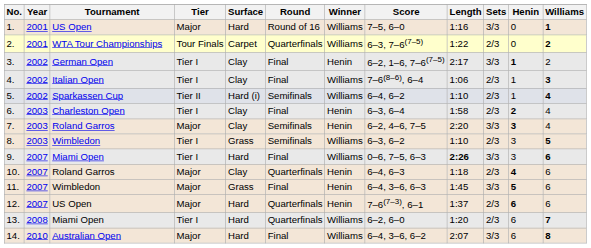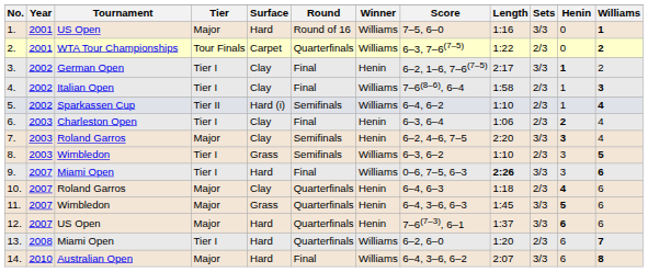 <table class="sortable wikitable">
 <tr style="background:#uiit">
 </tr>
 <tr>
 <th>No.</th>
 <th>Year</th>
 <th width=200>Tournament</th>
 <th>Tier</th>
 <th>Surface</th>
 <th>Round</th>
 <th>Winner</th>
 <th width=130>Score</th>
 <th>Length</th>
 <th>Sets</th>
 <th width=50>Henin</th>
 <th>Williams</th>
 </tr>
 <tr style="background:#f3e6d7;">
 <td>1.</td>
 <td><a href='#'>2001</a></td>
 <td><a href='#'>US Open</a></td>
 <td>Major</td>
 <td>Hard</td>
 <td>Round of 16</td>
 <td>Williams</td>
 <td>7–5, 6–0</td>
 <td>1:16</td>
 <td>3/3</td>
 <td>0</td>
 <td><strong>1</strong></td>
 </tr>
 <tr bgcolor="#ffffcc">
 <td>2.</td>
 <td><a href='#'>2001</a></td>
 <td><a href='#'>WTA Tour Championships</a></td>
 <td>Tour Finals</td>
 <td>Carpet</td>
 <td>Quarterfinals</td>
 <td>Williams</td>
 <td>6–3, 7–6<sup>(7–5)</sup></td>
 <td>1:22</td>
 <td>2/3</td>
 <td>0</td>
 <td><strong>2</strong></td>
 </tr>
 <tr bgcolor="#e9e9e9">
 <td>3.</td>
 <td><a href='#'>2002</a></td>
 <td><a href='#'>German Open</a></td>
 <td>Tier I</td>
 <td>Clay</td>
 <td>Final</td>
 <td>Henin</td>
 <td>6–2, 1–6, 7–6<sup>(7–5)</sup></td>
 <td>2:17</td>
 <td>3/3</td>
 <td><strong>1</strong></td>
 <td>2</td>
 </tr>
 <tr bgcolor="#e9e9e9">
 <td>4.</td>
 <td><a href='#'>2002</a></td>
 <td><a href='#'>Italian Open</a></td>
 <td>Tier I</td>
 <td>Clay</td>
 <td>Final</td>
 <td>Williams</td>
 <td>7–6<sup>(8–6)</sup>, 6–4</td>
-<td>1:06</td>
+<td>1:58</td>
 <td>2/3</td>
 <td>1</td>
 <td><strong>3</strong></td>
 </tr>
 <tr bgcolor="#dfe2e9">
 <td>5.</td>
 <td><a href='#'>2002</a></td>
 <td><a href='#'>Sparkassen Cup</a></td>
 <td>Tier II</td>
 <td>Hard (i)</td>
 <td>Semifinals</td>
 <td>Williams</td>
 <td>6–4, 6–2</td>
 <td>1:10</td>
 <td>2/3</td>
 <td>1</td>
 <td><strong>4</strong></td>
 </tr>
 <tr bgcolor="#e9e9e9">
 <td>6.</td>
 <td><a href='#'>2003</a></td>
 <td><a href='#'>Charleston Open</a></td>
 <td>Tier I</td>
 <td>Clay</td>
 <td>Final</td>
 <td>Henin</td>
 <td>6–3, 6–4</td>
-<td>1:58</td>
+<td>1:06</td>
 <td>2/3</td>
 <td><strong>2</strong></td>
 <td>4</td>
 </tr>
 <tr style="background:#f3e6d7;">
 <td>7.</td>
 <td><a href='#'>2003</a></td>
 <td><a href='#'>Roland Garros</a></td>
 <td>Major</td>
 <td>Clay</td>
 <td>Semifinals</td>
 <td>Henin</td>
 <td>6–2, 4–6, 7–5</td>
 <td>2:20</td>
 <td>3/3</td>
 <td><strong>3</strong></td>
 <td>4</td>
 </tr>
 <tr style="background:#f3e6d7;">
 <td>8.</td>
 <td><a href='#'>2003</a></td>
 <td><a href='#'>Wimbledon</a></td>
 <td>Tier I</td>
 <td>Grass</td>
 <td>Semifinals</td>
 <td>Williams</td>
 <td>6–3, 6–2</td>
 <td>1:10</td>
 <td>2/3</td>
 <td>3</td>
 <td><strong>5</strong></td>
 </tr>
 <tr bgcolor="#e9e9e9">
 <td>9.</td>
 <td><a href='#'>2007</a></td>
 <td><a href='#'>Miami Open</a></td>
 <td>Tier I</td>
 <td>Hard</td>
 <td>Final</td>
 <td>Williams</td>
 <td>0–6, 7–5, 6–3</td>
 <td><strong>2:26</strong></td>
 <td>3/3</td>
 <td>3</td>
 <td><strong>6</strong></td>
 </tr>
 <tr style="background:#f3e6d7;">
 <td>10.</td>
 <td><a href='#'>2007</a></td>
 <td>Roland Garros</td>
 <td>Major</td>
 <td>Clay</td>
 <td>Quarterfinals</td>
 <td>Henin</td>
 <td>6–4, 6–3</td>
 <td>1:18</td>
 <td>2/3</td>
 <td><strong>4</strong></td>
 <td>6</td>
 </tr>
 <tr style="background:#f3e6d7;">
 <td>11.</td>
 <td><a href='#'>2007</a></td>
 <td>Wimbledon</td>
 <td>Major</td>
 <td>Grass</td>
-<td>Final</td>
+<td>Quarterfinals</td>
 <td>Henin</td>
 <td>6–4, 3–6, 6–3</td>
 <td>1:45</td>
 <td>3/3</td>
 <td><strong>5</strong></td>
 <td>6</td>
 </tr>
 <tr style="background:#f3e6d7;">
 <td>12.</td>
 <td><a href='#'>2007</a></td>
 <td>US Open</td>
 <td>Major</td>
 <td>Hard</td>
 <td>Quarterfinals</td>
 <td>Henin</td>
 <td>7–6<sup>(7–3)</sup>, 6–1</td>
 <td>1:37</td>
-<td>2/3</td>
+<td>3/3</td>
 <td><strong>6</strong></td>
 <td>6</td>
 </tr>
 <tr bgcolor="#e9e9e9">
 <td>13.</td>
 <td><a href='#'>2008</a></td>
 <td>Miami Open</td>
 <td>Tier I</td>
 <td>Hard</td>
 <td>Quarterfinals</td>
 <td>Williams</td>
 <td>6–2, 6–0</td>
 <td>1:20</td>
 <td>2/3</td>
 <td>6</td>
 <td><strong>7</strong></td>
 </tr>
 <tr style="background:#f3e6d7;">
 <td>14.</td>
 <td><a href='#'>2010</a></td>
 <td><a href='#'>Australian Open</a></td>
 <td>Major</td>
 <td>Hard</td>
 <td>Final</td>
 <td>Williams</td>
 <td>6–4, 3–6, 6–2</td>
 <td>2:07</td>
 <td>3/3</td>
 <td>6</td>
 <td><strong>8</strong></td>
 </tr>
 </table>
